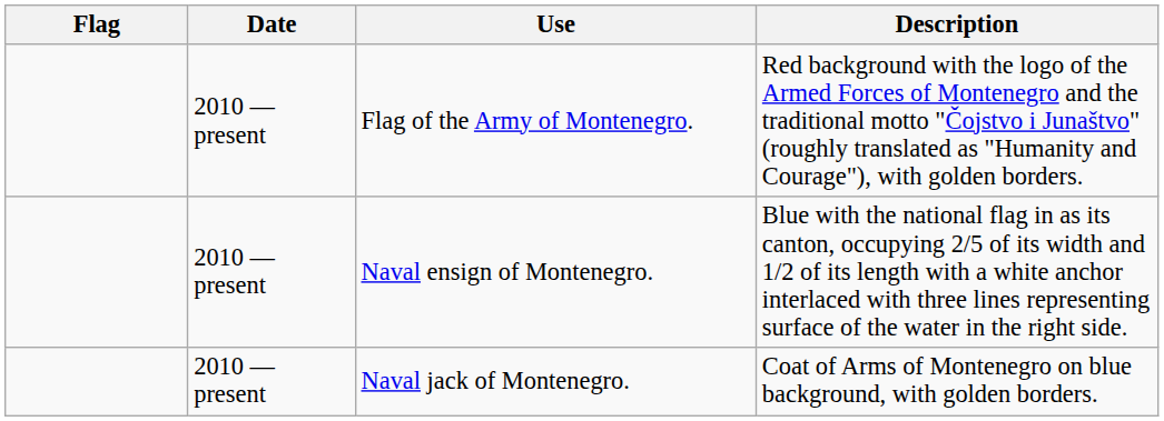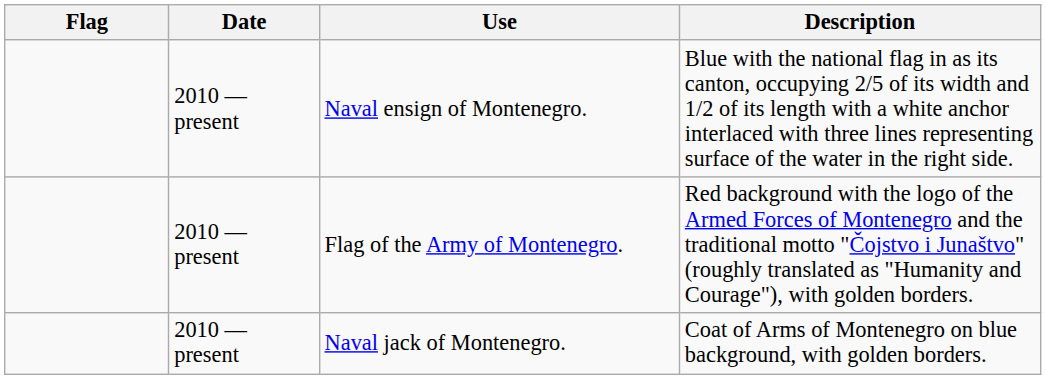 <table class="wikitable">
 <tr>
 <th width="110">Flag</th>
 <th width="100">Date</th>
 <th width="250">Use</th>
 <th width="250">Description</th>
 </tr>
 <tr>
 <td></td>
 <td>2010 — present</td>
-<td>Flag of the <a href='#'>Army of Montenegro</a>.</td>
-<td>Red background with the logo of the <a href='#'>Armed Forces of Montenegro</a> and the traditional motto "<a href='#'>Čojstvo i Junaštvo</a>" (roughly translated as "Humanity and Courage"), with golden borders.</td>
+<td><a href='#'>Naval</a> ensign of Montenegro.</td>
+<td>Blue with the national flag in as its canton, occupying 2/5 of its width and 1/2 of its length with a white anchor interlaced with three lines representing surface of the water in the right side.</td>
 </tr>
 <tr>
 <td></td>
 <td>2010 — present</td>
-<td><a href='#'>Naval</a> ensign of Montenegro.</td>
-<td>Blue with the national flag in as its canton, occupying 2/5 of its width and 1/2 of its length with a white anchor interlaced with three lines representing surface of the water in the right side.</td>
+<td>Flag of the <a href='#'>Army of Montenegro</a>.</td>
+<td>Red background with the logo of the <a href='#'>Armed Forces of Montenegro</a> and the traditional motto "<a href='#'>Čojstvo i Junaštvo</a>" (roughly translated as "Humanity and Courage"), with golden borders.</td>
 </tr>
 <tr>
 <td></td>
 <td>2010 — present</td>
 <td><a href='#'>Naval</a> jack of Montenegro.</td>
 <td>Coat of Arms of Montenegro on blue background, with golden borders.</td>
 </tr>
 </table>
